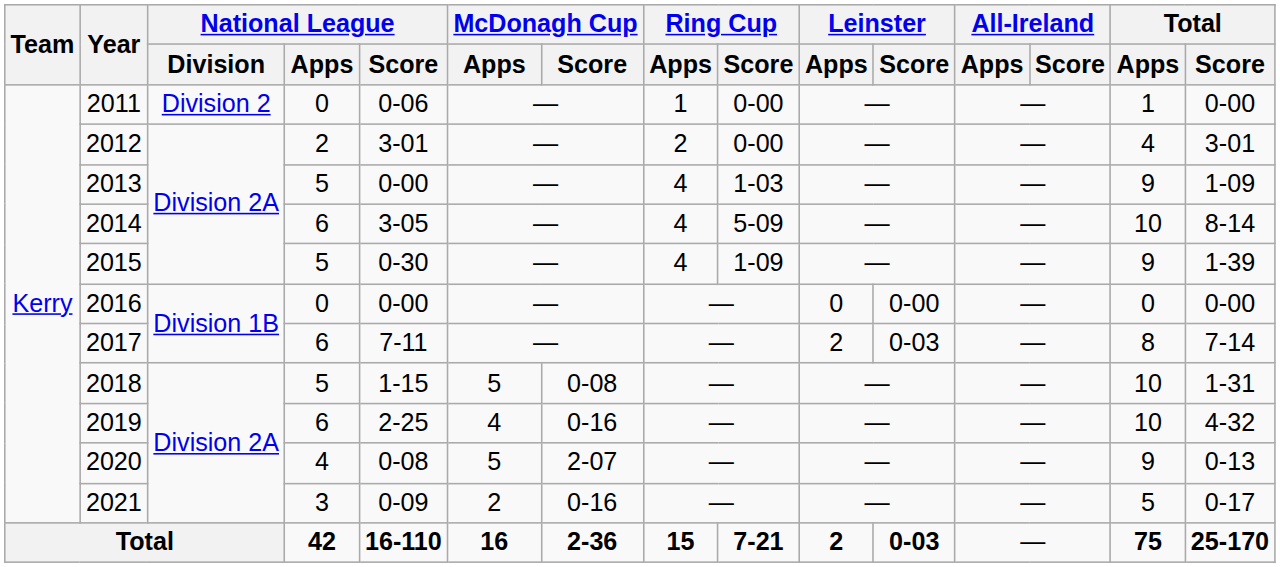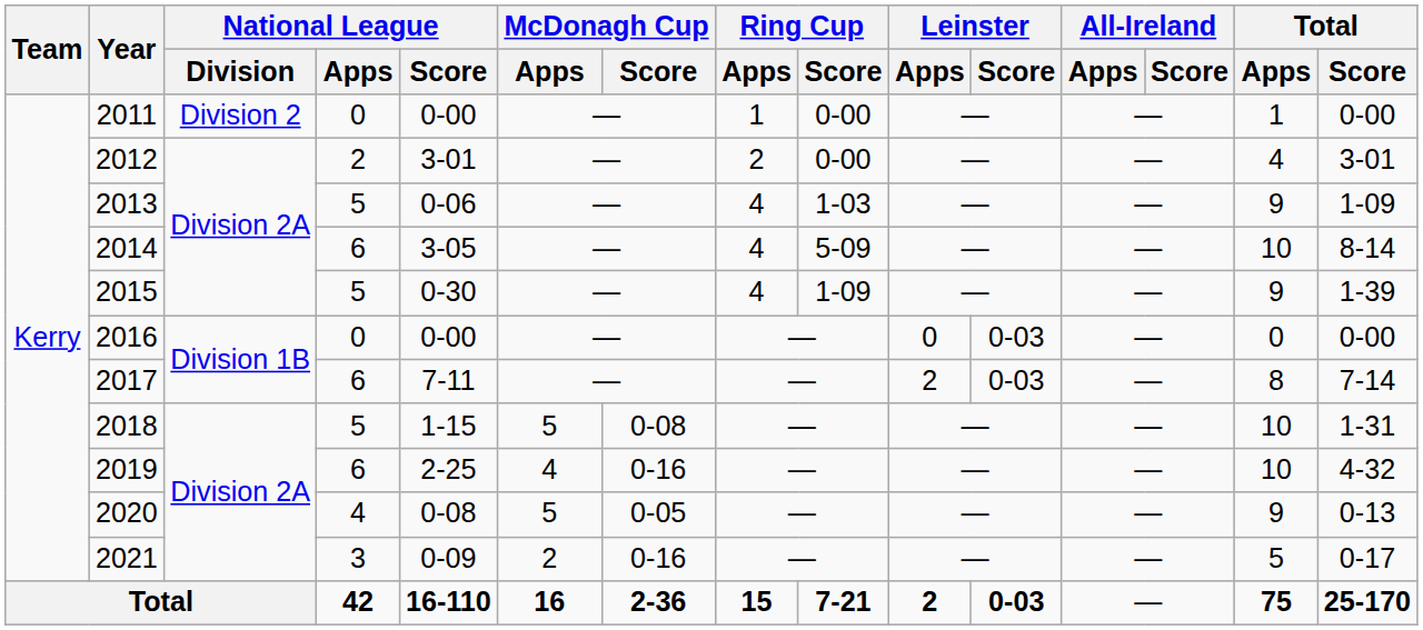 <table class="wikitable" style="text-align:center">
 <tr>
 <th rowspan="2">Team</th>
 <th rowspan="2">Year</th>
 <th colspan="3"><a href='#'>National League</a></th>
 <th colspan="2"><a href='#'>McDonagh Cup</a></th>
 <th colspan="2"><a href='#'>Ring Cup</a></th>
 <th colspan="2"><a href='#'>Leinster</a></th>
 <th colspan="2"><a href='#'>All-Ireland</a></th>
 <th colspan="2">Total</th>
 </tr>
 <tr>
 <th>Division</th>
 <th>Apps</th>
 <th>Score</th>
 <th>Apps</th>
 <th>Score</th>
 <th>Apps</th>
 <th>Score</th>
 <th>Apps</th>
 <th>Score</th>
 <th>Apps</th>
 <th>Score</th>
 <th>Apps</th>
 <th>Score</th>
 </tr>
 <tr>
 <td rowspan="11"><a href='#'>Kerry</a></td>
 <td>2011</td>
 <td rowspan="1"><a href='#'>Division 2</a></td>
 <td>0</td>
-<td>0-06</td>
+<td>0-00</td>
 <td colspan=2>—</td>
 <td>1</td>
 <td>0-00</td>
 <td colspan=2>—</td>
 <td colspan=2>—</td>
 <td>1</td>
 <td>0-00</td>
 </tr>
 <tr>
 <td>2012</td>
 <td rowspan="4"><a href='#'>Division 2A</a></td>
 <td>2</td>
 <td>3-01</td>
 <td colspan=2>—</td>
 <td>2</td>
 <td>0-00</td>
 <td colspan=2>—</td>
 <td colspan=2>—</td>
 <td>4</td>
 <td>3-01</td>
 </tr>
 <tr>
 <td>2013</td>
 <td>5</td>
-<td>0-00</td>
+<td>0-06</td>
 <td colspan=2>—</td>
 <td>4</td>
 <td>1-03</td>
 <td colspan=2>—</td>
 <td colspan=2>—</td>
 <td>9</td>
 <td>1-09</td>
 </tr>
 <tr>
 <td>2014</td>
 <td>6</td>
 <td>3-05</td>
 <td colspan=2>—</td>
 <td>4</td>
 <td>5-09</td>
 <td colspan=2>—</td>
 <td colspan=2>—</td>
 <td>10</td>
 <td>8-14</td>
 </tr>
 <tr>
 <td>2015</td>
 <td>5</td>
 <td>0-30</td>
 <td colspan=2>—</td>
 <td>4</td>
 <td>1-09</td>
 <td colspan=2>—</td>
 <td colspan=2>—</td>
 <td>9</td>
 <td>1-39</td>
 </tr>
 <tr>
 <td>2016</td>
 <td rowspan="2"><a href='#'>Division 1B</a></td>
 <td>0</td>
 <td>0-00</td>
 <td colspan=2>—</td>
 <td colspan=2>—</td>
 <td>0</td>
-<td>0-00</td>
+<td>0-03</td>
 <td colspan=2>—</td>
 <td>0</td>
 <td>0-00</td>
 </tr>
 <tr>
 <td>2017</td>
 <td>6</td>
 <td>7-11</td>
 <td colspan=2>—</td>
 <td colspan=2>—</td>
 <td>2</td>
 <td>0-03</td>
 <td colspan=2>—</td>
 <td>8</td>
 <td>7-14</td>
 </tr>
 <tr>
 <td>2018</td>
 <td rowspan="4"><a href='#'>Division 2A</a></td>
 <td>5</td>
 <td>1-15</td>
 <td>5</td>
 <td>0-08</td>
 <td colspan=2>—</td>
 <td colspan=2>—</td>
 <td colspan=2>—</td>
 <td>10</td>
 <td>1-31</td>
 </tr>
 <tr>
 <td>2019</td>
 <td>6</td>
 <td>2-25</td>
 <td>4</td>
 <td>0-16</td>
 <td colspan=2>—</td>
 <td colspan=2>—</td>
 <td colspan=2>—</td>
 <td>10</td>
 <td>4-32</td>
 </tr>
 <tr>
 <td>2020</td>
 <td>4</td>
 <td>0-08</td>
 <td>5</td>
-<td>2-07</td>
+<td>0-05</td>
 <td colspan=2>—</td>
 <td colspan=2>—</td>
 <td colspan=2>—</td>
 <td>9</td>
 <td>0-13</td>
 </tr>
 <tr>
 <td>2021</td>
 <td>3</td>
 <td>0-09</td>
 <td>2</td>
 <td>0-16</td>
 <td colspan=2>—</td>
 <td colspan=2>—</td>
 <td colspan=2>—</td>
 <td>5</td>
 <td>0-17</td>
 </tr>
 <tr>
 <th colspan="3">Total</th>
 <td><strong>42</strong></td>
 <td><strong>16-110</strong></td>
 <td><strong>16</strong></td>
 <td><strong>2-36</strong></td>
 <td><strong>15</strong></td>
 <td><strong>7-21</strong></td>
 <td><strong>2</strong></td>
 <td><strong>0-03</strong></td>
 <td colspan=2>—</td>
 <td><strong>75</strong></td>
 <td><strong>25-170</strong></td>
 </tr>
 </table>
